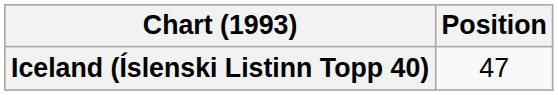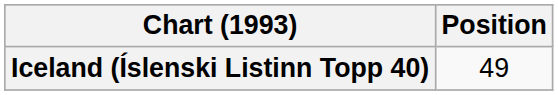 <table class="wikitable plainrowheaders" style="text-align:center">
 <tr>
 <th>Chart (1993)</th>
 <th>Position</th>
 </tr>
 <tr>
 <th scope="row">Iceland (Íslenski Listinn Topp 40)</th>
-<td>47</td>
+<td>49</td>
 </tr>
 </table>
